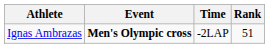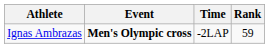 <table class=wikitable style=font-size:90%;>
 <tr>
 <th>Athlete</th>
 <th>Event</th>
 <th>Time</th>
 <th>Rank</th>
 </tr>
 <tr align=center>
 <td align=left><a href='#'>Ignas Ambrazas</a></td>
 <td align=left><strong>Men's Olympic cross</strong></td>
 <td>-2LAP</td>
-<td>51</td>
+<td>59</td>
 </tr>
 </table>
